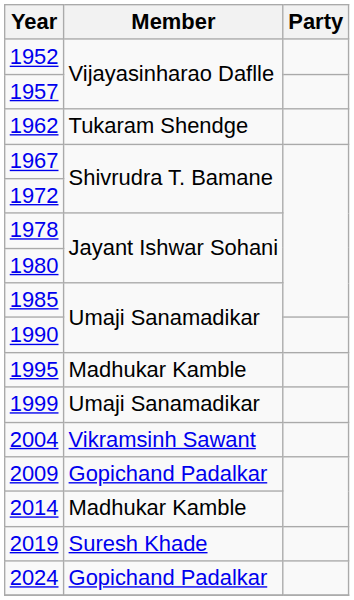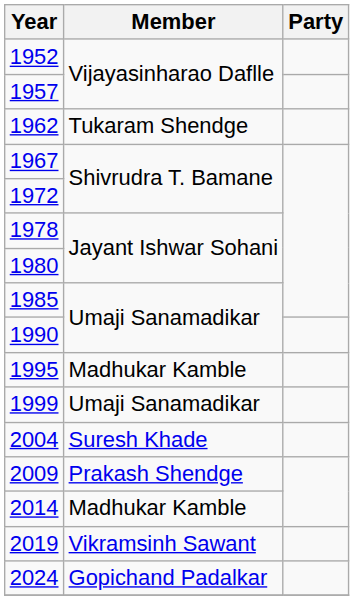 <table class="wikitable">
 <tr>
 <th>Year</th>
 <th>Member</th>
 <th colspan=2>Party</th>
 </tr>
 <tr>
 <td><a href='#'>1952</a></td>
 <td rowspan="2">Vijayasinharao Daflle</td>
 <td></td>
 </tr>
 <tr>
 <td><a href='#'>1957</a></td>
 </tr>
 <tr>
 <td><a href='#'>1962</a></td>
 <td>Tukaram Shendge</td>
 <td></td>
 </tr>
 <tr>
 <td><a href='#'>1967</a></td>
 <td rowspan="2">Shivrudra T. Bamane</td>
 </tr>
 <tr>
 <td><a href='#'>1972</a></td>
 </tr>
 <tr>
 <td><a href='#'>1978</a></td>
 <td rowspan="2">Jayant Ishwar Sohani</td>
 </tr>
 <tr>
 <td><a href='#'>1980</a></td>
 </tr>
 <tr>
 <td><a href='#'>1985</a></td>
 <td rowspan="2">Umaji Sanamadikar</td>
 </tr>
 <tr>
 <td><a href='#'>1990</a></td>
 <td></td>
 </tr>
 <tr>
 <td><a href='#'>1995</a></td>
 <td>Madhukar  Kamble</td>
 </tr>
 <tr>
 <td><a href='#'>1999</a></td>
 <td>Umaji Sanamadikar</td>
 <td></td>
 </tr>
 <tr>
 <td><a href='#'>2004</a></td>
-<td><a href='#'>Vikramsinh Sawant</a></td>
+<td><a href='#'>Suresh Khade</a></td>
 <td></td>
 </tr>
 <tr>
 <td><a href='#'>2009</a></td>
-<td><a href='#'>Gopichand Padalkar</a></td>
+<td><a href='#'>Prakash Shendge</a></td>
 </tr>
 <tr>
 <td><a href='#'>2014</a></td>
 <td>Madhukar  Kamble</td>
 </tr>
 <tr>
 <td><a href='#'>2019</a></td>
-<td><a href='#'>Suresh Khade</a></td>
+<td><a href='#'>Vikramsinh Sawant</a></td>
 <td></td>
 </tr>
 <tr>
 <td><a href='#'>2024</a></td>
 <td><a href='#'>Gopichand Padalkar</a></td>
 <td></td>
 </tr>
 <tr>
 </tr>
 </table>
